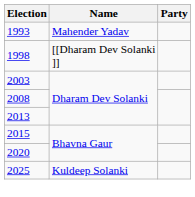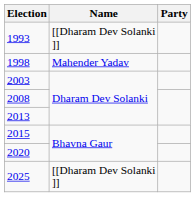 <table class="wikitable sortable">
 <tr>
 <th>Election</th>
 <th>Name</th>
 <th colspan=2>Party</th>
 </tr>
 <tr>
 <td><a href='#'>1993</a></td>
-<td><a href='#'>Mahender Yadav</a></td>
+<td>[[Dharam Dev Solanki<br>]]</td>
 <td></td>
 </tr>
 <tr>
 <td><a href='#'>1998</a></td>
-<td>[[Dharam Dev Solanki<br>]]</td>
+<td><a href='#'>Mahender Yadav</a></td>
 <td></td>
 </tr>
 <tr>
 <td><a href='#'>2003</a></td>
 <td rowspan="3"><a href='#'>Dharam Dev Solanki</a></td>
 <td></td>
 </tr>
 <tr>
 <td><a href='#'>2008</a></td>
 </tr>
 <tr>
 <td><a href='#'>2013</a></td>
 </tr>
 <tr>
 <td><a href='#'>2015</a></td>
 <td rowspan="2"><a href='#'>Bhavna Gaur</a></td>
 <td></td>
 </tr>
 <tr>
 <td><a href='#'>2020</a></td>
 </tr>
 <tr>
 <td><a href='#'>2025</a></td>
-<td><a href='#'>Kuldeep Solanki</a></td>
+<td>[[Dharam Dev Solanki<br>]]</td>
 <td></td>
 </tr>
 </table>
